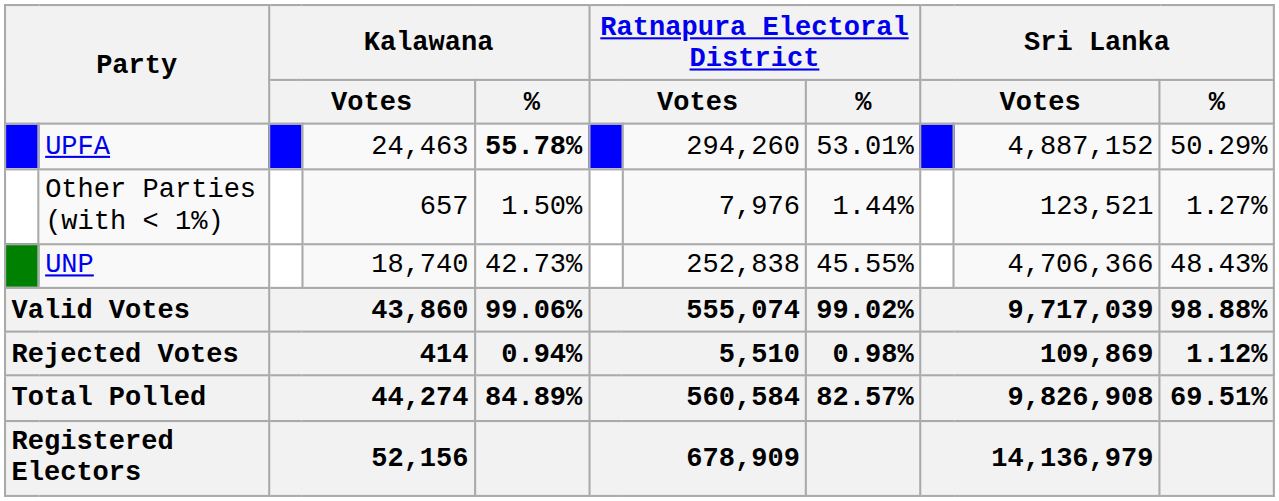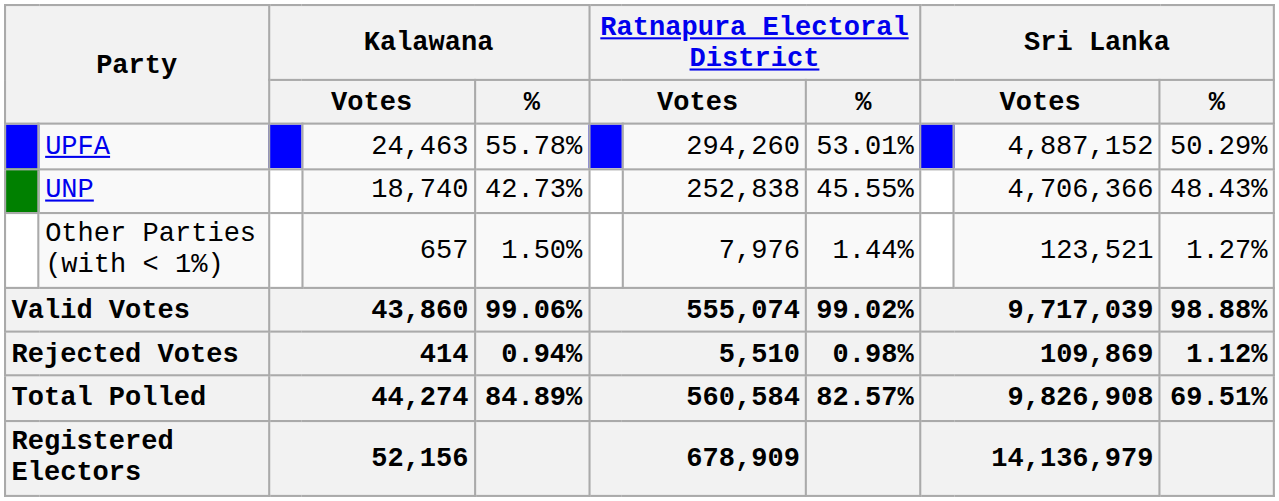 <table class="wikitable">
 <tr>
 <th colspan="2" width="144px"rowspan="2">Party</th>
 <th colspan="3" width="216px">Kalawana</th>
 <th colspan="3" width="216px"><a href='#'>Ratnapura Electoral District</a></th>
 <th colspan="3" width="216px">Sri Lanka</th>
 </tr>
 <tr>
 <th colspan="2" width="144px">Votes</th>
 <th>%</th>
 <th colspan="2" width="144px">Votes</th>
 <th>%</th>
 <th colspan="2" width="144px">Votes</th>
 <th>%</th>
 </tr>
 <tr>
 <td style="background-color:blue;" width="10px"></td>
 <td style="text-align:left;"><a href='#'>UPFA</a></td>
 <td style="background-color:blue;" width="10px"></td>
 <td style="text-align:right;">24,463</td>
-<td style="text-align:right;"><strong>55.78%</strong></td>
+<td style="text-align:right;">55.78%</td>
 <td style="background-color:blue;" width="10px"></td>
 <td style="text-align:right;">294,260</td>
 <td style="text-align:right;">53.01%</td>
 <td style="background-color:blue;" width="10px"></td>
 <td style="text-align:right;">4,887,152</td>
 <td style="text-align:right;">50.29%</td>
+</tr>
+<tr>
+<td style="background-color:green;" width="10px"></td>
+<td style="text-align:left;"><a href='#'>UNP</a></td>
+<td style="background-color:white;" width="10px"></td>
+<td style="text-align:right;">18,740</td>
+<td style="text-align:right;">42.73%</td>
+<td style="background-color:white;" width="10px"></td>
+<td style="text-align:right;">252,838</td>
+<td style="text-align:right;">45.55%</td>
+<td style="background-color:white;" width="10px"></td>
+<td style="text-align:right;">4,706,366</td>
+<td style="text-align:right;">48.43%</td>
 </tr>
 <tr>
 <td style="background-color:white;" width="10px"></td>
 <td style="text-align:left;">Other Parties (with < 1%)</td>
 <td style="background-color:white;" width="10px"></td>
 <td style="text-align:right;">657</td>
 <td style="text-align:right;">1.50%</td>
 <td style="background-color:white;" width="10px"></td>
 <td style="text-align:right;">7,976</td>
 <td style="text-align:right;">1.44%</td>
 <td style="background-color:white;" width="10px"></td>
 <td style="text-align:right;">123,521</td>
 <td style="text-align:right;">1.27%</td>
-</tr>
-<tr>
-<td style="background-color:green;" width="10px"></td>
-<td style="text-align:left;"><a href='#'>UNP</a></td>
-<td style="background-color:white;" width="10px"></td>
-<td style="text-align:right;">18,740</td>
-<td style="text-align:right;">42.73%</td>
-<td style="background-color:white;" width="10px"></td>
-<td style="text-align:right;">252,838</td>
-<td style="text-align:right;">45.55%</td>
-<td style="background-color:white;" width="10px"></td>
-<td style="text-align:right;">4,706,366</td>
-<td style="text-align:right;">48.43%</td>
 </tr>
 <tr>
 <th colspan="2" width="144px"style="text-align:left;">Valid Votes</th>
 <th style="text-align:right;"colspan="2" width="144px">43,860</th>
 <th style="text-align:right;">99.06%</th>
 <th style="text-align:right;"colspan="2" width="144px">555,074</th>
 <th style="text-align:right;">99.02%</th>
 <th style="text-align:right;"colspan="2" width="144px">9,717,039</th>
 <th style="text-align:right;">98.88%</th>
 </tr>
 <tr>
 <th colspan="2" width="144px"style="text-align:left;">Rejected Votes</th>
 <th style="text-align:right;"colspan="2" width="144px">414</th>
 <th style="text-align:right;">0.94%</th>
 <th style="text-align:right;"colspan="2" width="144px">5,510</th>
 <th style="text-align:right;">0.98%</th>
 <th style="text-align:right;"colspan="2" width="144px">109,869</th>
 <th style="text-align:right;">1.12%</th>
 </tr>
 <tr>
 <th colspan="2" width="144px"style="text-align:left;">Total Polled</th>
 <th style="text-align:right;"colspan="2" width="144px">44,274</th>
 <th style="text-align:right;">84.89%</th>
 <th style="text-align:right;"colspan="2" width="144px">560,584</th>
 <th style="text-align:right;">82.57%</th>
 <th style="text-align:right;"colspan="2" width="144px">9,826,908</th>
 <th style="text-align:right;">69.51%</th>
 </tr>
 <tr>
 <th colspan="2" width="144px"style="text-align:left;">Registered Electors</th>
 <th style="text-align:right;"colspan="2" width="144px">52,156</th>
 <th></th>
 <th style="text-align:right;"colspan="2" width="144px">678,909</th>
 <th></th>
 <th style="text-align:right;"colspan="2" width="144px">14,136,979</th>
 <th></th>
 </tr>
 </table>
